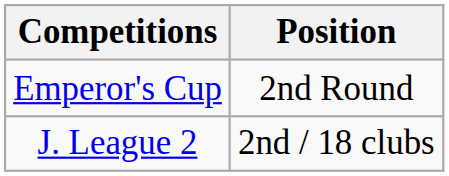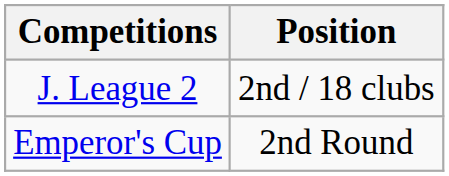 <table class="wikitable" style="text-align:center;">
 <tr>
 <th>Competitions</th>
 <th>Position</th>
 </tr>
 <tr>
+<td><a href='#'>J. League 2</a></td>
+<td>2nd / 18 clubs</td>
+</tr>
+<tr>
 <td><a href='#'>Emperor's Cup</a></td>
 <td>2nd Round</td>
 </tr>
-<tr>
-<td><a href='#'>J. League 2</a></td>
-<td>2nd / 18 clubs</td>
-</tr>
 </table>
